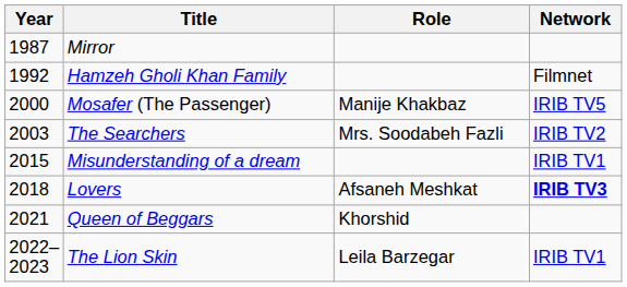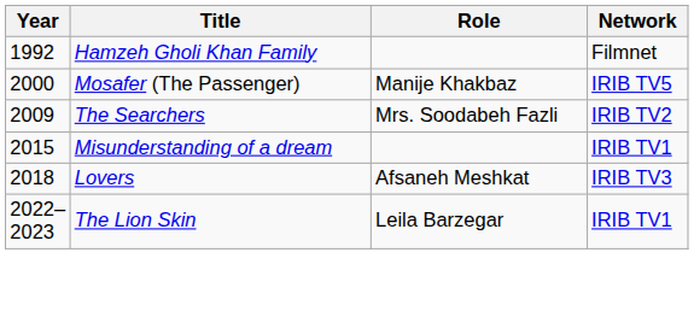 <table class="wikitable" style="width:550px">
 <tr xwxwxwx>
 <th width=10>Year</th>
 <th>Title</th>
 <th>Role</th>
 <th>Network</th>
-</tr>
-<tr>
-<td>1987</td>
-<td><em>Mirror</em></td>
-<td></td>
-<td></td>
 </tr>
 <tr>
 <td>1992</td>
 <td><em><a href='#'>Hamzeh Gholi Khan Family</a></em></td>
 <td></td>
 <td>Filmnet</td>
 </tr>
 <tr>
 <td>2000</td>
 <td><em><a href='#'>Mosafer</a></em> (The Passenger)</td>
 <td>Manije Khakbaz</td>
 <td><a href='#'>IRIB TV5</a></td>
 </tr>
 <tr>
-<td>2003</td>
+<td>2009</td>
 <td><em><a href='#'>The Searchers</a></em></td>
 <td>Mrs. Soodabeh Fazli</td>
 <td><a href='#'>IRIB TV2</a></td>
 </tr>
 <tr>
 <td>2015</td>
 <td><em><a href='#'>Misunderstanding of a dream</a></em></td>
 <td></td>
 <td><a href='#'>IRIB TV1</a></td>
 </tr>
 <tr>
 <td>2018</td>
 <td><em><a href='#'>Lovers</a></em></td>
 <td>Afsaneh Meshkat</td>
-<td><strong><a href='#'>IRIB TV3</a></strong></td>
-</tr>
-<tr>
-<td>2021</td>
-<td><em><a href='#'>Queen of Beggars</a></em></td>
-<td>Khorshid</td>
-<td></td>
+<td><a href='#'>IRIB TV3</a></td>
 </tr>
 <tr>
 <td>2022–2023</td>
 <td><em><a href='#'>The Lion Skin</a></em></td>
 <td>Leila Barzegar</td>
 <td><a href='#'>IRIB TV1</a></td>
 </tr>
 </table>
